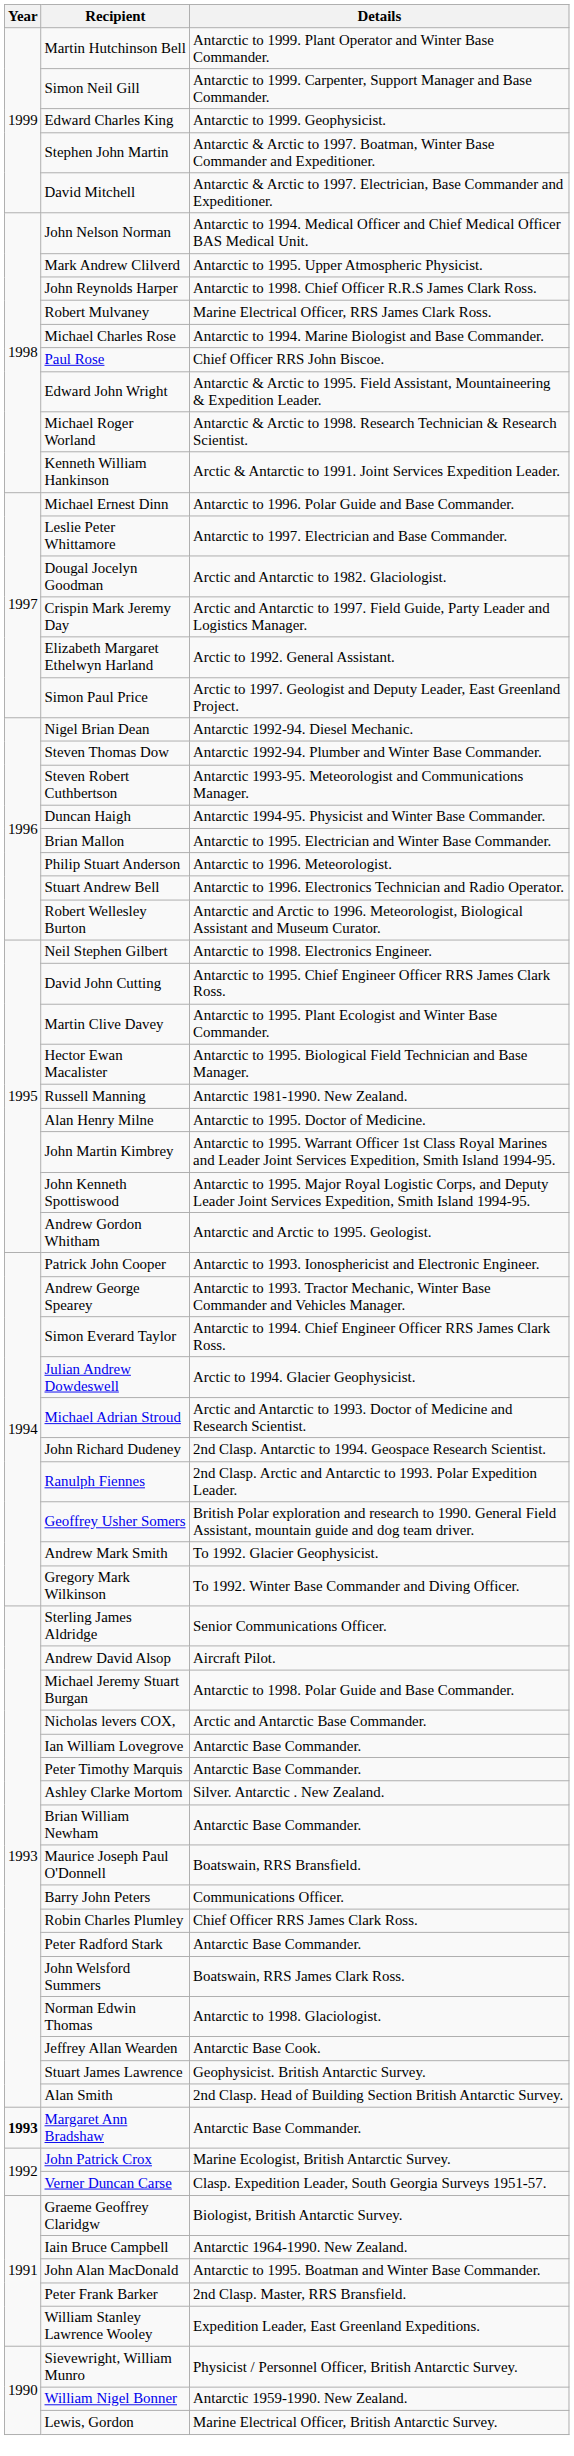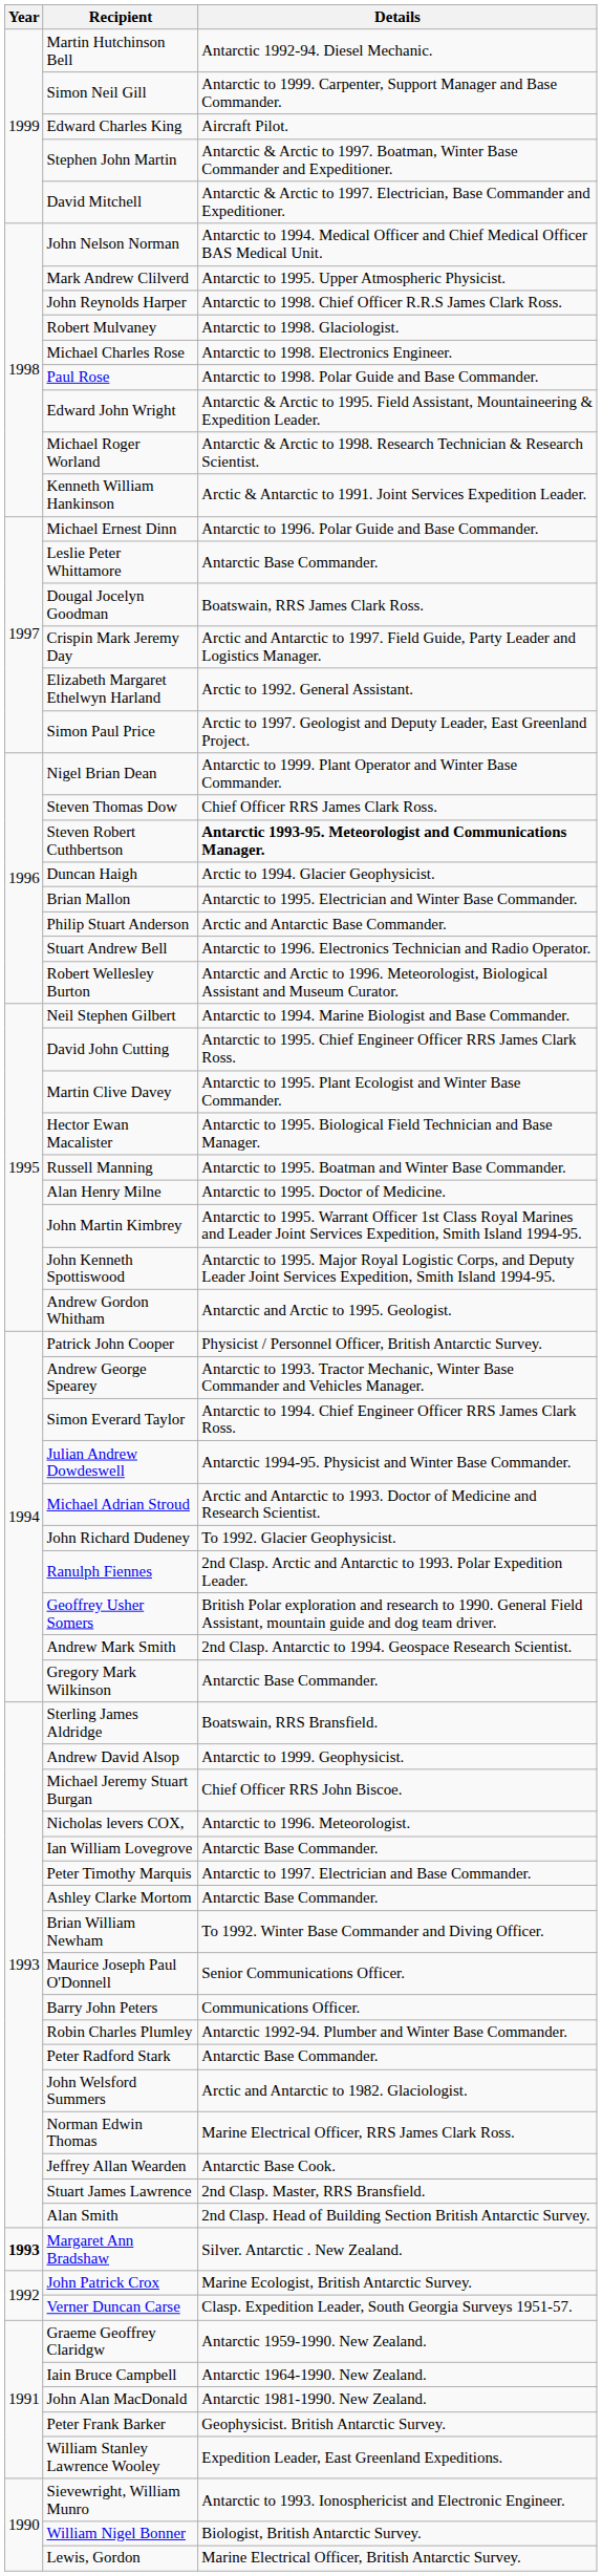 <table class="wikitable">
 <tr>
 <th>Year</th>
 <th>Recipient</th>
 <th>Details</th>
 </tr>
 <tr>
 <td rowspan="5">1999</td>
 <td>Martin Hutchinson Bell</td>
-<td>Antarctic to 1999. Plant Operator and Winter Base Commander.</td>
+<td>Antarctic 1992-94. Diesel Mechanic.</td>
 </tr>
 <tr>
 <td>Simon Neil Gill</td>
 <td>Antarctic to 1999. Carpenter, Support Manager and Base Commander.</td>
 </tr>
 <tr>
 <td>Edward Charles King</td>
-<td>Antarctic to 1999. Geophysicist.</td>
+<td>Aircraft Pilot.</td>
 </tr>
 <tr>
 <td>Stephen John Martin</td>
 <td>Antarctic & Arctic to 1997. Boatman, Winter Base Commander and Expeditioner.</td>
 </tr>
 <tr>
 <td>David Mitchell</td>
 <td>Antarctic & Arctic to 1997. Electrician, Base Commander and Expeditioner.</td>
 </tr>
 <tr>
 <td rowspan="9">1998</td>
 <td>John Nelson Norman</td>
 <td>Antarctic to 1994. Medical Officer and Chief Medical Officer BAS Medical Unit.</td>
 </tr>
 <tr>
 <td>Mark Andrew Clilverd</td>
 <td>Antarctic to 1995. Upper Atmospheric Physicist.</td>
 </tr>
 <tr>
 <td>John Reynolds Harper</td>
 <td>Antarctic to 1998. Chief Officer R.R.S James Clark Ross.</td>
 </tr>
 <tr>
 <td>Robert Mulvaney</td>
-<td>Marine Electrical Officer, RRS James Clark Ross.</td>
+<td>Antarctic to 1998. Glaciologist.</td>
 </tr>
 <tr>
 <td>Michael Charles Rose</td>
-<td>Antarctic to 1994. Marine Biologist and Base Commander.</td>
+<td>Antarctic to 1998. Electronics Engineer.</td>
 </tr>
 <tr>
 <td><a href='#'>Paul Rose</a></td>
-<td>Chief Officer RRS John Biscoe.</td>
+<td>Antarctic to 1998. Polar Guide and Base Commander.</td>
 </tr>
 <tr>
 <td>Edward John Wright</td>
 <td>Antarctic & Arctic to 1995. Field Assistant, Mountaineering & Expedition Leader.</td>
 </tr>
 <tr>
 <td>Michael Roger Worland</td>
 <td>Antarctic & Arctic to 1998. Research Technician & Research Scientist.</td>
 </tr>
 <tr>
 <td>Kenneth William Hankinson</td>
 <td>Arctic & Antarctic to 1991. Joint Services Expedition Leader.</td>
 </tr>
 <tr>
 <td rowspan="6">1997</td>
 <td>Michael Ernest Dinn</td>
 <td>Antarctic to 1996. Polar Guide and Base Commander.</td>
 </tr>
 <tr>
 <td>Leslie Peter Whittamore</td>
-<td>Antarctic to 1997. Electrician and Base Commander.</td>
+<td>Antarctic Base Commander.</td>
 </tr>
 <tr>
 <td>Dougal Jocelyn Goodman</td>
-<td>Arctic and Antarctic to 1982. Glaciologist.</td>
+<td>Boatswain, RRS James Clark Ross.</td>
 </tr>
 <tr>
 <td>Crispin Mark Jeremy Day</td>
 <td>Arctic and Antarctic to 1997. Field Guide, Party Leader and Logistics Manager.</td>
 </tr>
 <tr>
 <td>Elizabeth Margaret Ethelwyn Harland</td>
 <td>Arctic to 1992. General Assistant.</td>
 </tr>
 <tr>
 <td>Simon Paul Price</td>
 <td>Arctic to 1997. Geologist and Deputy Leader, East Greenland Project.</td>
 </tr>
 <tr>
 <td rowspan="8">1996</td>
 <td>Nigel Brian Dean</td>
-<td>Antarctic 1992-94. Diesel Mechanic.</td>
+<td>Antarctic to 1999. Plant Operator and Winter Base Commander.</td>
 </tr>
 <tr>
 <td>Steven Thomas Dow</td>
-<td>Antarctic 1992-94. Plumber and Winter Base Commander.</td>
+<td>Chief Officer RRS James Clark Ross.</td>
 </tr>
 <tr>
 <td>Steven Robert Cuthbertson</td>
-<td>Antarctic 1993-95. Meteorologist and Communications Manager.</td>
+<td><strong>Antarctic 1993-95. Meteorologist and Communications Manager.</strong></td>
 </tr>
 <tr>
 <td>Duncan Haigh</td>
-<td>Antarctic 1994-95. Physicist and Winter Base Commander.</td>
+<td>Arctic to 1994. Glacier Geophysicist.</td>
 </tr>
 <tr>
 <td>Brian Mallon</td>
 <td>Antarctic to 1995. Electrician and Winter Base Commander.</td>
 </tr>
 <tr>
 <td>Philip Stuart Anderson</td>
-<td>Antarctic to 1996. Meteorologist.</td>
+<td>Arctic and Antarctic Base Commander.</td>
 </tr>
 <tr>
 <td>Stuart Andrew Bell</td>
 <td>Antarctic to 1996. Electronics Technician and Radio Operator.</td>
 </tr>
 <tr>
 <td>Robert Wellesley Burton</td>
 <td>Antarctic and Arctic to 1996. Meteorologist, Biological Assistant and Museum Curator.</td>
 </tr>
 <tr>
 <td rowspan="9">1995</td>
 <td>Neil Stephen Gilbert</td>
-<td>Antarctic to 1998. Electronics Engineer.</td>
+<td>Antarctic to 1994. Marine Biologist and Base Commander.</td>
 </tr>
 <tr>
 <td>David John Cutting</td>
 <td>Antarctic to 1995. Chief Engineer Officer RRS James Clark Ross.</td>
 </tr>
 <tr>
 <td>Martin Clive Davey</td>
 <td>Antarctic to 1995. Plant Ecologist and Winter Base Commander.</td>
 </tr>
 <tr>
 <td>Hector Ewan Macalister</td>
 <td>Antarctic to 1995. Biological Field Technician and Base Manager.</td>
 </tr>
 <tr>
 <td>Russell Manning</td>
-<td>Antarctic 1981-1990. New Zealand.</td>
+<td>Antarctic to 1995. Boatman and Winter Base Commander.</td>
 </tr>
 <tr>
 <td>Alan Henry Milne</td>
 <td>Antarctic to 1995. Doctor of Medicine.</td>
 </tr>
 <tr>
 <td>John Martin Kimbrey</td>
 <td>Antarctic to 1995. Warrant Officer 1st Class Royal Marines and Leader Joint Services Expedition, Smith Island 1994-95.</td>
 </tr>
 <tr>
 <td>John Kenneth Spottiswood</td>
 <td>Antarctic to 1995. Major Royal Logistic Corps, and Deputy Leader Joint Services Expedition, Smith Island 1994-95.</td>
 </tr>
 <tr>
 <td>Andrew Gordon Whitham</td>
 <td>Antarctic and Arctic to 1995. Geologist.</td>
 </tr>
 <tr>
 <td rowspan="10">1994</td>
 <td>Patrick John Cooper</td>
-<td>Antarctic to 1993. Ionosphericist and Electronic Engineer.</td>
+<td>Physicist / Personnel Officer, British Antarctic Survey.</td>
 </tr>
 <tr>
 <td>Andrew George Spearey</td>
 <td>Antarctic to 1993. Tractor Mechanic, Winter Base Commander and Vehicles Manager.</td>
 </tr>
 <tr>
 <td>Simon Everard Taylor</td>
 <td>Antarctic to 1994. Chief Engineer Officer RRS James Clark Ross.</td>
 </tr>
 <tr>
 <td><a href='#'>Julian Andrew Dowdeswell</a></td>
-<td>Arctic to 1994. Glacier Geophysicist.</td>
+<td>Antarctic 1994-95. Physicist and Winter Base Commander.</td>
 </tr>
 <tr>
 <td><a href='#'>Michael Adrian Stroud</a></td>
 <td>Arctic and Antarctic to 1993. Doctor of Medicine and Research Scientist.</td>
 </tr>
 <tr>
 <td>John Richard Dudeney</td>
-<td>2nd Clasp. Antarctic to 1994. Geospace Research Scientist.</td>
+<td>To 1992. Glacier Geophysicist.</td>
 </tr>
 <tr>
 <td><a href='#'>Ranulph Fiennes</a></td>
 <td>2nd Clasp. Arctic and Antarctic to 1993. Polar Expedition Leader.</td>
 </tr>
 <tr>
 <td><a href='#'>Geoffrey Usher Somers</a></td>
 <td>British Polar exploration and research to 1990. General Field Assistant, mountain guide and dog team driver.</td>
 </tr>
 <tr>
 <td>Andrew Mark Smith</td>
-<td>To 1992. Glacier Geophysicist.</td>
+<td>2nd Clasp. Antarctic to 1994. Geospace Research Scientist.</td>
 </tr>
 <tr>
 <td>Gregory Mark Wilkinson</td>
-<td>To 1992. Winter Base Commander and Diving Officer.</td>
+<td>Antarctic Base Commander.</td>
 </tr>
 <tr>
 <td rowspan="17">1993</td>
 <td>Sterling James Aldridge</td>
-<td>Senior Communications Officer.</td>
+<td>Boatswain, RRS Bransfield.</td>
 </tr>
 <tr>
 <td>Andrew David Alsop</td>
-<td>Aircraft Pilot.</td>
+<td>Antarctic to 1999. Geophysicist.</td>
 </tr>
 <tr>
 <td>Michael Jeremy Stuart Burgan</td>
-<td>Antarctic to 1998. Polar Guide and Base Commander.</td>
+<td>Chief Officer RRS John Biscoe.</td>
 </tr>
 <tr>
 <td>Nicholas levers COX,</td>
-<td>Arctic and Antarctic Base Commander.</td>
+<td>Antarctic to 1996. Meteorologist.</td>
 </tr>
 <tr>
 <td>Ian William Lovegrove</td>
 <td>Antarctic Base Commander.</td>
 </tr>
 <tr>
 <td>Peter Timothy Marquis</td>
+<td>Antarctic to 1997. Electrician and Base Commander.</td>
+</tr>
+<tr>
+<td>Ashley Clarke Mortom</td>
 <td>Antarctic Base Commander.</td>
 </tr>
 <tr>
-<td>Ashley Clarke Mortom</td>
-<td>Silver. Antarctic . New Zealand.</td>
-</tr>
-<tr>
 <td>Brian William Newham</td>
-<td>Antarctic Base Commander.</td>
+<td>To 1992. Winter Base Commander and Diving Officer.</td>
 </tr>
 <tr>
 <td>Maurice Joseph Paul O'Donnell</td>
-<td>Boatswain, RRS Bransfield.</td>
+<td>Senior Communications Officer.</td>
 </tr>
 <tr>
 <td>Barry John Peters</td>
 <td>Communications Officer.</td>
 </tr>
 <tr>
 <td>Robin Charles Plumley</td>
-<td>Chief Officer RRS James Clark Ross.</td>
+<td>Antarctic 1992-94. Plumber and Winter Base Commander.</td>
 </tr>
 <tr>
 <td>Peter Radford Stark</td>
 <td>Antarctic Base Commander.</td>
 </tr>
 <tr>
 <td>John Welsford Summers</td>
-<td>Boatswain, RRS James Clark Ross.</td>
+<td>Arctic and Antarctic to 1982. Glaciologist.</td>
 </tr>
 <tr>
 <td>Norman Edwin Thomas</td>
-<td>Antarctic to 1998. Glaciologist.</td>
+<td>Marine Electrical Officer, RRS James Clark Ross.</td>
 </tr>
 <tr>
 <td>Jeffrey Allan Wearden</td>
 <td>Antarctic Base Cook.</td>
 </tr>
 <tr>
 <td>Stuart James Lawrence</td>
-<td>Geophysicist. British Antarctic Survey.</td>
+<td>2nd Clasp. Master, RRS Bransfield.</td>
 </tr>
 <tr>
 <td>Alan Smith</td>
 <td>2nd Clasp. Head of Building Section British Antarctic Survey.</td>
 </tr>
 <tr>
 <td><strong>1993</strong></td>
 <td><a href='#'>Margaret Ann Bradshaw</a></td>
-<td>Antarctic Base Commander.</td>
+<td>Silver. Antarctic . New Zealand.</td>
 </tr>
 <tr>
 <td rowspan="2">1992</td>
 <td><a href='#'>John Patrick Crox</a></td>
 <td>Marine Ecologist, British Antarctic Survey.</td>
 </tr>
 <tr>
 <td><a href='#'>Verner Duncan Carse</a></td>
 <td>Clasp. Expedition Leader, South Georgia Surveys 1951-57.</td>
 </tr>
 <tr>
 <td rowspan="5">1991</td>
 <td>Graeme Geoffrey Claridgw</td>
-<td>Biologist, British Antarctic Survey.</td>
+<td>Antarctic 1959-1990. New Zealand.</td>
 </tr>
 <tr>
 <td>Iain Bruce Campbell</td>
 <td>Antarctic 1964-1990. New Zealand.</td>
 </tr>
 <tr>
 <td>John Alan MacDonald</td>
-<td>Antarctic to 1995. Boatman and Winter Base Commander.</td>
+<td>Antarctic 1981-1990. New Zealand.</td>
 </tr>
 <tr>
 <td>Peter Frank Barker</td>
-<td>2nd Clasp. Master, RRS Bransfield.</td>
+<td>Geophysicist. British Antarctic Survey.</td>
 </tr>
 <tr>
 <td>William Stanley Lawrence Wooley</td>
 <td>Expedition Leader, East Greenland Expeditions.</td>
 </tr>
 <tr>
 <td rowspan="3">1990</td>
 <td>Sievewright, William Munro</td>
-<td>Physicist / Personnel Officer, British Antarctic Survey.</td>
+<td>Antarctic to 1993. Ionosphericist and Electronic Engineer.</td>
 </tr>
 <tr>
 <td><a href='#'>William Nigel Bonner</a></td>
-<td>Antarctic 1959-1990. New Zealand.</td>
+<td>Biologist, British Antarctic Survey.</td>
 </tr>
 <tr>
 <td>Lewis, Gordon</td>
 <td>Marine Electrical Officer, British Antarctic Survey.</td>
 </tr>
 </table>
